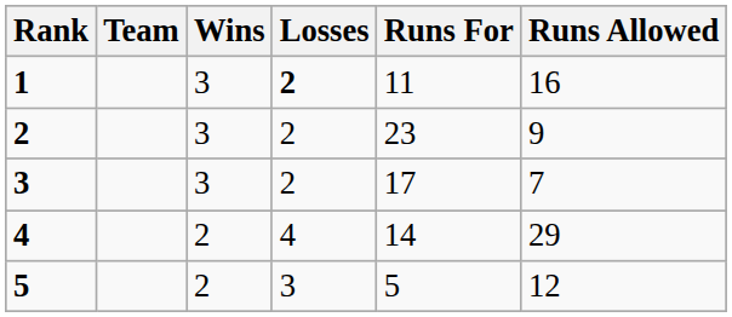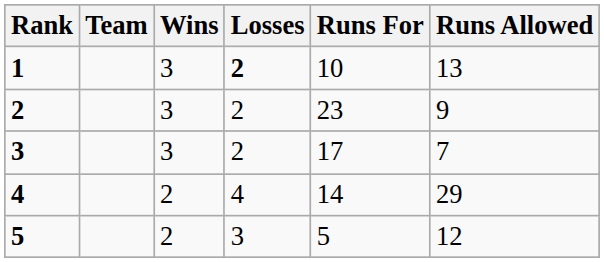 <table class="wikitable">
 <tr>
 <th>Rank</th>
 <th>Team</th>
 <th>Wins</th>
 <th>Losses</th>
 <th>Runs For</th>
 <th>Runs Allowed</th>
 </tr>
 <tr>
 <td><strong>1</strong></td>
 <td></td>
 <td>3</td>
 <td><strong>2</strong></td>
-<td>11</td>
-<td>16</td>
+<td>10</td>
+<td>13</td>
 </tr>
 <tr>
 <td><strong>2</strong></td>
 <td></td>
 <td>3</td>
 <td>2</td>
 <td>23</td>
 <td>9</td>
 </tr>
 <tr>
 <td><strong>3</strong></td>
 <td></td>
 <td>3</td>
 <td>2</td>
 <td>17</td>
 <td>7</td>
 </tr>
 <tr>
 <td><strong>4</strong></td>
 <td></td>
 <td>2</td>
 <td>4</td>
 <td>14</td>
 <td>29</td>
 </tr>
 <tr>
 <td><strong>5</strong></td>
 <td></td>
 <td>2</td>
 <td>3</td>
 <td>5</td>
 <td>12</td>
 </tr>
 </table>
